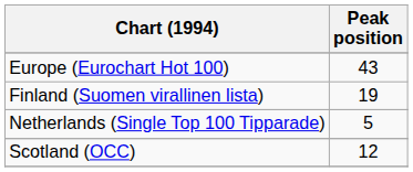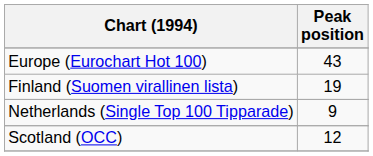 <table class="wikitable sortable">
 <tr>
 <th>Chart (1994)</th>
 <th>Peak<br>position</th>
 </tr>
 <tr>
 </tr>
 <tr>
 </tr>
 <tr>
 <td>Europe (<a href='#'>Eurochart Hot 100</a>)</td>
 <td align="center">43</td>
 </tr>
 <tr>
 <td>Finland (<a href='#'>Suomen virallinen lista</a>)</td>
 <td align="center">19</td>
 </tr>
 <tr>
 </tr>
 <tr>
 <td>Netherlands (<a href='#'>Single Top 100 Tipparade</a>)</td>
-<td align="center">5</td>
+<td align="center">9</td>
 </tr>
 <tr>
 </tr>
 <tr>
 <td>Scotland (<a href='#'>OCC</a>)</td>
 <td align="center">12</td>
 </tr>
 <tr>
 </tr>
 <tr>
 </tr>
 </table>
